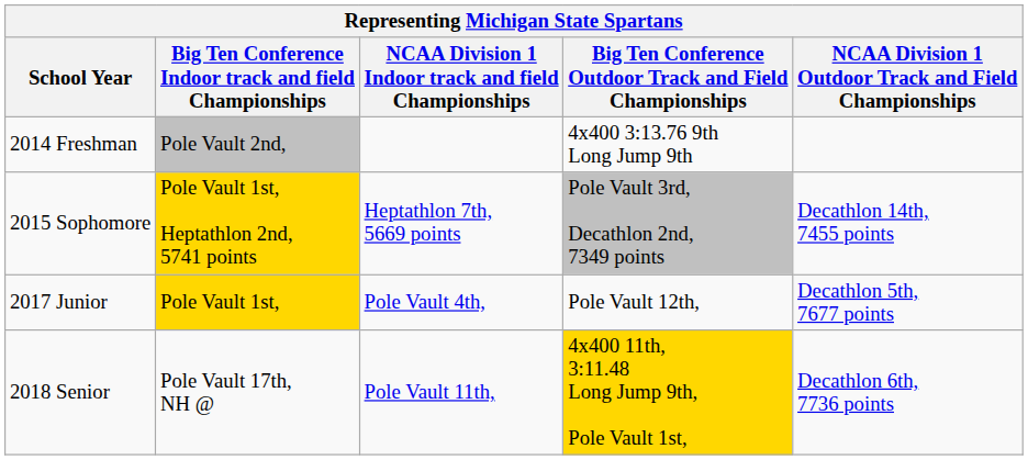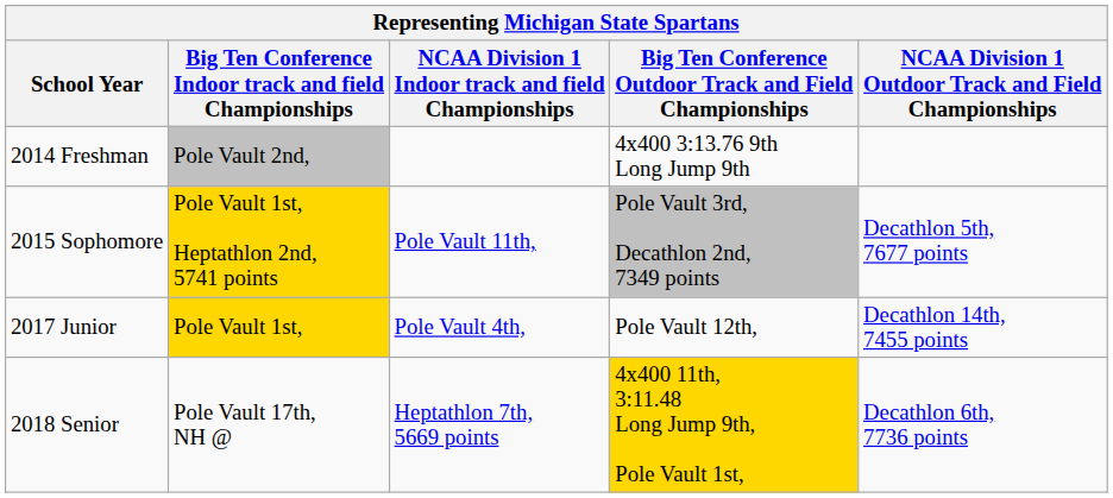 <table class="wikitable sortable">
 <tr>
 <th colspan="6">Representing <a href='#'>Michigan State Spartans</a></th>
 </tr>
 <tr>
 <th>School Year</th>
 <th><a href='#'>Big Ten Conference</a><br><a href='#'>Indoor track and field</a><br>Championships</th>
 <th><a href='#'>NCAA Division 1</a><br><a href='#'>Indoor track and field</a><br>Championships</th>
 <th><a href='#'>Big Ten Conference</a><br><a href='#'>Outdoor Track and Field</a><br>Championships</th>
 <th><a href='#'>NCAA Division 1</a><br><a href='#'>Outdoor Track and Field</a><br>Championships</th>
 </tr>
 <tr>
 <td>2014 Freshman</td>
 <td bgcolor="silver">Pole Vault 2nd, <br></td>
 <td></td>
 <td>4x400 3:13.76 9th<br>Long Jump  9th</td>
 <td></td>
 </tr>
 <tr>
 <td rowspan=1>2015 Sophomore</td>
 <td bgcolor="gold">Pole Vault 1st, <br><br>Heptathlon 2nd,<br>5741 points</td>
-<td><a href='#'>Heptathlon 7th, <br>5669 points</a></td>
+<td><a href='#'>Pole Vault 11th, <br></a></td>
 <td bgcolor="silver">Pole Vault 3rd, <br><br>Decathlon 2nd, <br>7349 points</td>
-<td><a href='#'>Decathlon 14th, <br>7455 points</a></td>
+<td><a href='#'>Decathlon 5th, <br>7677 points</a></td>
 </tr>
 <tr>
 <td>2017 Junior</td>
 <td bgcolor="gold">Pole Vault 1st, <br></td>
 <td><a href='#'>Pole Vault 4th, <br></a></td>
 <td>Pole Vault 12th, <br></td>
-<td><a href='#'>Decathlon 5th, <br>7677 points</a></td>
+<td><a href='#'>Decathlon 14th, <br>7455 points</a></td>
 </tr>
 <tr>
 <td>2018 Senior</td>
 <td>Pole Vault 17th, <br>NH @ </td>
-<td><a href='#'>Pole Vault 11th, <br></a></td>
+<td><a href='#'>Heptathlon 7th, <br>5669 points</a></td>
 <td bgcolor="gold">4x400 11th,<br>3:11.48<br>Long Jump 9th,<br><br>Pole Vault 1st,<br> </td>
 <td><a href='#'>Decathlon 6th,<br>7736 points</a></td>
 </tr>
 </table>
